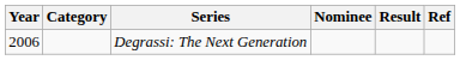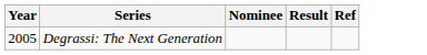 <table class="wikitable">
 <tr>
 <th>Year</th>
-<th>Category</th>
 <th>Series</th>
 <th>Nominee</th>
 <th>Result</th>
 <th>Ref</th>
 </tr>
 <tr>
-<td>2006</td>
-<td></td>
+<td>2005</td>
 <td><em>Degrassi: The Next Generation</em></td>
 <td></td>
 <td></td>
 <td></td>
 </tr>
 </table>
